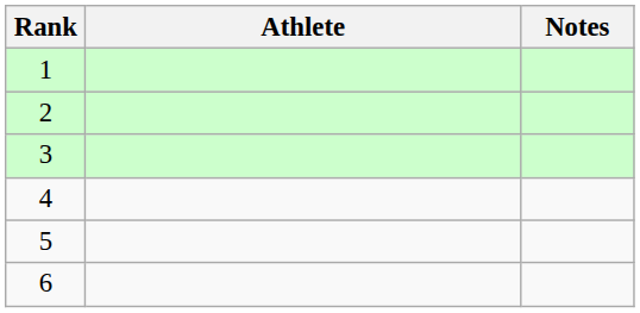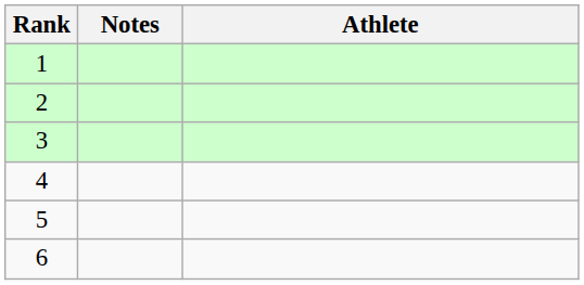 <table class=wikitable style="text-align:center">
 <tr>
 <th width=40>Rank</th>
+<th width=60>Notes</th>
 <th width=250>Athlete</th>
-<th width=60>Notes</th>
 </tr>
 <tr bgcolor="ccffcc">
 <td>1</td>
+<td></td>
 <td align=left></td>
-<td></td>
 </tr>
 <tr bgcolor="ccffcc">
 <td>2</td>
+<td></td>
 <td align=left></td>
-<td></td>
 </tr>
 <tr bgcolor="ccffcc">
 <td>3</td>
+<td></td>
 <td align=left></td>
-<td></td>
 </tr>
 <tr>
 <td>4</td>
+<td></td>
 <td align=left></td>
-<td></td>
 </tr>
 <tr>
 <td>5</td>
+<td></td>
 <td align=left></td>
-<td></td>
 </tr>
 <tr>
 <td>6</td>
+<td></td>
 <td align=left></td>
-<td></td>
 </tr>
 </table>
